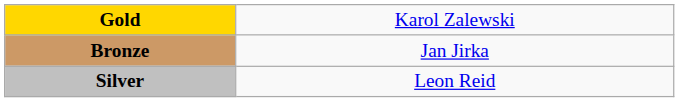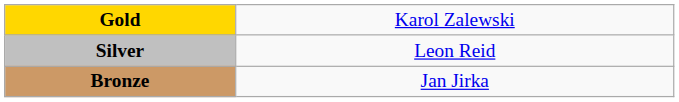 <table class="wikitable" style="text-align:center; " width="35%">
 <tr>
 <td bgcolor="gold"><strong>Gold</strong></td>
 <td><a href='#'>Karol Zalewski</a><br>  <small><em></em></small></td>
 </tr>
 <tr>
+<td bgcolor="silver"><strong>Silver</strong></td>
+<td><a href='#'>Leon Reid</a><br>  <small><em></em></small></td>
+</tr>
+<tr>
 <td bgcolor="CC9966"><strong>Bronze</strong></td>
 <td><a href='#'>Jan Jirka</a><br>  <small><em></em></small></td>
 </tr>
-<tr>
-<td bgcolor="silver"><strong>Silver</strong></td>
-<td><a href='#'>Leon Reid</a><br>  <small><em></em></small></td>
-</tr>
 </table>
